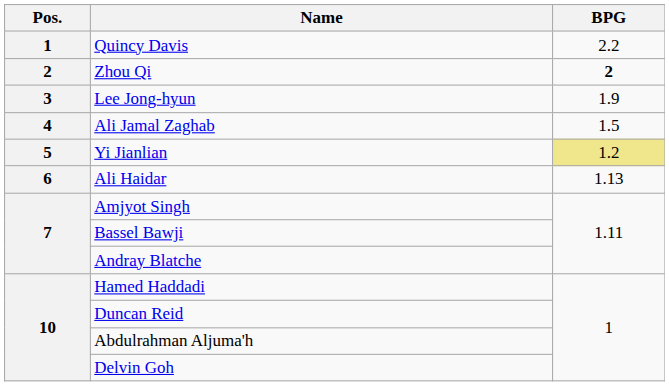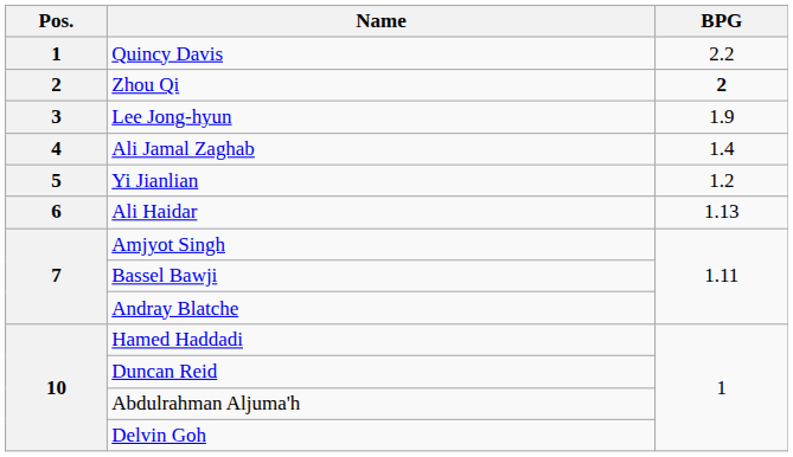 <table class=wikitable width=100% style="text-align:center;">
 <tr>
 <th width="13%">Pos.</th>
 <th width="70%">Name</th>
 <th width="17%">BPG</th>
 </tr>
 <tr>
 <th>1</th>
 <td align=left> <a href='#'>Quincy Davis</a></td>
 <td>2.2</td>
 </tr>
 <tr>
 <th>2</th>
 <td align=left> <a href='#'>Zhou Qi</a></td>
 <td><strong>2</strong></td>
 </tr>
 <tr>
 <th>3</th>
 <td align=left> <a href='#'>Lee Jong-hyun</a></td>
 <td>1.9</td>
 </tr>
 <tr>
 <th>4</th>
 <td align=left> <a href='#'>Ali Jamal Zaghab</a></td>
-<td>1.5</td>
+<td>1.4</td>
 </tr>
 <tr>
 <th>5</th>
 <td align=left> <a href='#'>Yi Jianlian</a></td>
-<td style="background: khaki;">1.2</td>
+<td>1.2</td>
 </tr>
 <tr>
 <th>6</th>
 <td align=left> <a href='#'>Ali Haidar</a></td>
 <td>1.13</td>
 </tr>
 <tr>
 <th rowspan=3>7</th>
 <td align=left> <a href='#'>Amjyot Singh</a></td>
 <td rowspan=3>1.11</td>
 </tr>
 <tr>
 <td align=left> <a href='#'>Bassel Bawji</a></td>
 </tr>
 <tr>
 <td align=left> <a href='#'>Andray Blatche</a></td>
 </tr>
 <tr>
 <th rowspan=4>10</th>
 <td align=left> <a href='#'>Hamed Haddadi</a></td>
 <td rowspan=4>1</td>
 </tr>
 <tr>
 <td align=left> <a href='#'>Duncan Reid</a></td>
 </tr>
 <tr>
 <td align=left> Abdulrahman Aljuma'h</td>
 </tr>
 <tr>
 <td align=left> <a href='#'>Delvin Goh</a></td>
 </tr>
 </table>
